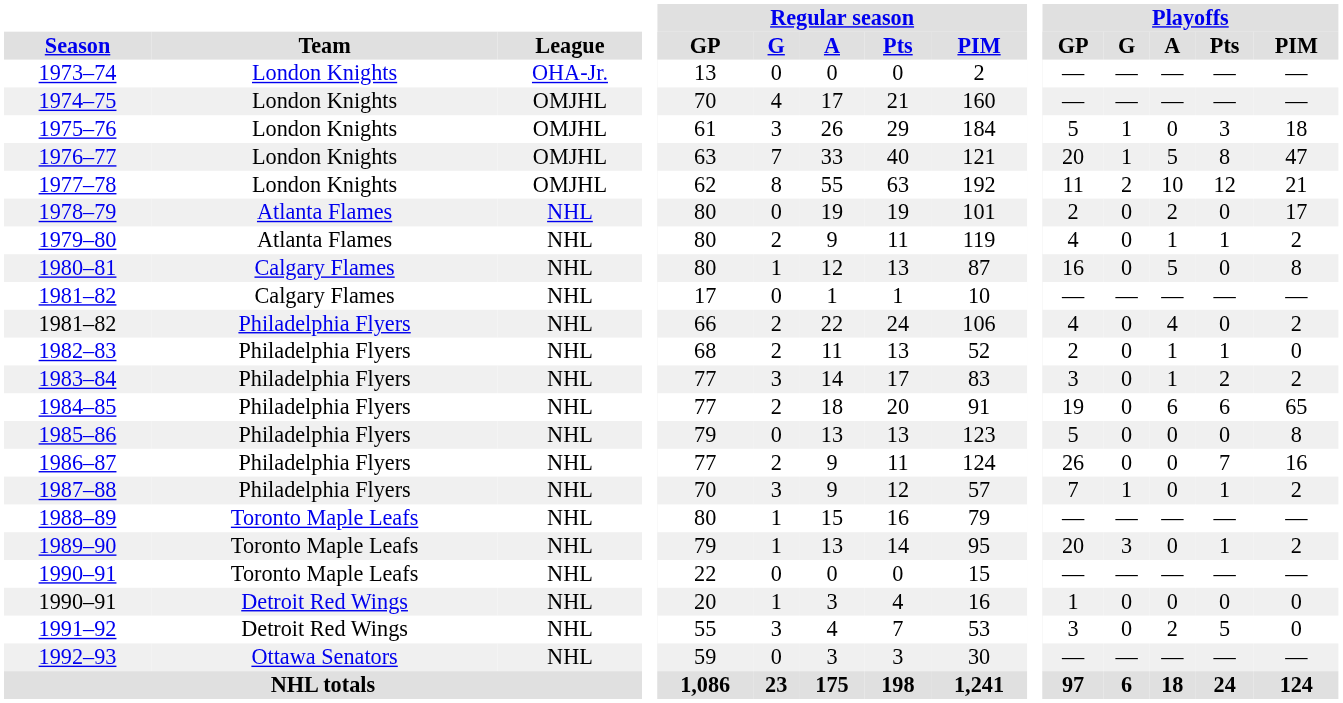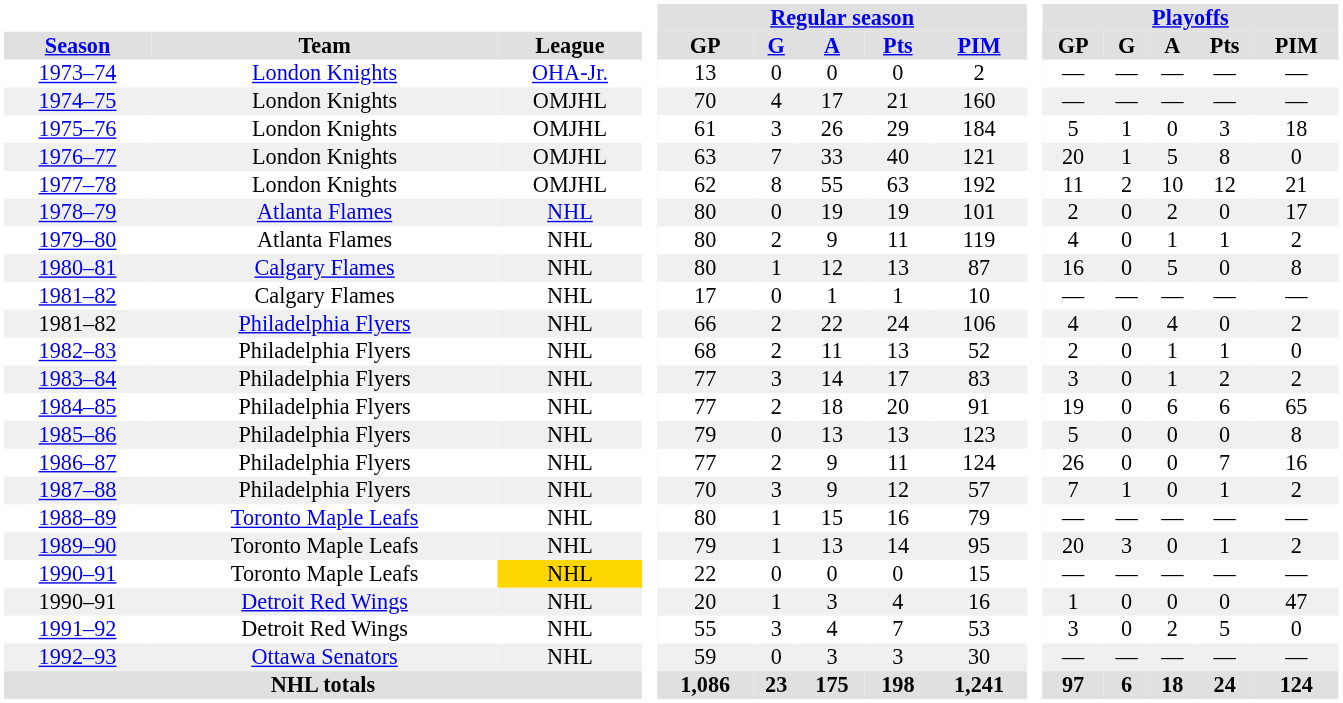 <table border="0" cellpadding="1" cellspacing="0" style="text-align:center; width:60em">
 <tr bgcolor="#e0e0e0">
 <th colspan="3" bgcolor="#ffffff"> </th>
 <th rowspan="99" bgcolor="#ffffff"> </th>
 <th colspan="5"><a href='#'>Regular season</a></th>
 <th rowspan="99" bgcolor="#ffffff"> </th>
 <th colspan="5"><a href='#'>Playoffs</a></th>
 </tr>
 <tr bgcolor="#e0e0e0">
 <th><a href='#'>Season</a></th>
 <th>Team</th>
 <th>League</th>
 <th>GP</th>
 <th><a href='#'>G</a></th>
 <th><a href='#'>A</a></th>
 <th><a href='#'>Pts</a></th>
 <th><a href='#'>PIM</a></th>
 <th>GP</th>
 <th>G</th>
 <th>A</th>
 <th>Pts</th>
 <th>PIM</th>
 </tr>
 <tr>
 <td><a href='#'>1973–74</a></td>
 <td><a href='#'>London Knights</a></td>
 <td><a href='#'>OHA-Jr.</a></td>
 <td>13</td>
 <td>0</td>
 <td>0</td>
 <td>0</td>
 <td>2</td>
 <td>—</td>
 <td>—</td>
 <td>—</td>
 <td>—</td>
 <td>—</td>
 </tr>
 <tr bgcolor="#f0f0f0">
 <td><a href='#'>1974–75</a></td>
 <td>London Knights</td>
 <td>OMJHL</td>
 <td>70</td>
 <td>4</td>
 <td>17</td>
 <td>21</td>
 <td>160</td>
 <td>—</td>
 <td>—</td>
 <td>—</td>
 <td>—</td>
 <td>—</td>
 </tr>
 <tr>
 <td><a href='#'>1975–76</a></td>
 <td>London Knights</td>
 <td>OMJHL</td>
 <td>61</td>
 <td>3</td>
 <td>26</td>
 <td>29</td>
 <td>184</td>
 <td>5</td>
 <td>1</td>
 <td>0</td>
 <td>3</td>
 <td>18</td>
 </tr>
 <tr bgcolor="#f0f0f0">
 <td><a href='#'>1976–77</a></td>
 <td>London Knights</td>
 <td>OMJHL</td>
 <td>63</td>
 <td>7</td>
 <td>33</td>
 <td>40</td>
 <td>121</td>
 <td>20</td>
 <td>1</td>
 <td>5</td>
 <td>8</td>
-<td>47</td>
+<td>0</td>
 </tr>
 <tr>
 <td><a href='#'>1977–78</a></td>
 <td>London Knights</td>
 <td>OMJHL</td>
 <td>62</td>
 <td>8</td>
 <td>55</td>
 <td>63</td>
 <td>192</td>
 <td>11</td>
 <td>2</td>
 <td>10</td>
 <td>12</td>
 <td>21</td>
 </tr>
 <tr bgcolor="#f0f0f0">
 <td><a href='#'>1978–79</a></td>
 <td><a href='#'>Atlanta Flames</a></td>
 <td><a href='#'>NHL</a></td>
 <td>80</td>
 <td>0</td>
 <td>19</td>
 <td>19</td>
 <td>101</td>
 <td>2</td>
 <td>0</td>
 <td>2</td>
 <td>0</td>
 <td>17</td>
 </tr>
 <tr>
 <td><a href='#'>1979–80</a></td>
 <td>Atlanta Flames</td>
 <td>NHL</td>
 <td>80</td>
 <td>2</td>
 <td>9</td>
 <td>11</td>
 <td>119</td>
 <td>4</td>
 <td>0</td>
 <td>1</td>
 <td>1</td>
 <td>2</td>
 </tr>
 <tr bgcolor="#f0f0f0">
 <td><a href='#'>1980–81</a></td>
 <td><a href='#'>Calgary Flames</a></td>
 <td>NHL</td>
 <td>80</td>
 <td>1</td>
 <td>12</td>
 <td>13</td>
 <td>87</td>
 <td>16</td>
 <td>0</td>
 <td>5</td>
 <td>0</td>
 <td>8</td>
 </tr>
 <tr>
 <td><a href='#'>1981–82</a></td>
 <td>Calgary Flames</td>
 <td>NHL</td>
 <td>17</td>
 <td>0</td>
 <td>1</td>
 <td>1</td>
 <td>10</td>
 <td>—</td>
 <td>—</td>
 <td>—</td>
 <td>—</td>
 <td>—</td>
 </tr>
 <tr bgcolor="#f0f0f0">
 <td>1981–82</td>
 <td><a href='#'>Philadelphia Flyers</a></td>
 <td>NHL</td>
 <td>66</td>
 <td>2</td>
 <td>22</td>
 <td>24</td>
 <td>106</td>
 <td>4</td>
 <td>0</td>
 <td>4</td>
 <td>0</td>
 <td>2</td>
 </tr>
 <tr>
 <td><a href='#'>1982–83</a></td>
 <td>Philadelphia Flyers</td>
 <td>NHL</td>
 <td>68</td>
 <td>2</td>
 <td>11</td>
 <td>13</td>
 <td>52</td>
 <td>2</td>
 <td>0</td>
 <td>1</td>
 <td>1</td>
 <td>0</td>
 </tr>
 <tr bgcolor="#f0f0f0">
 <td><a href='#'>1983–84</a></td>
 <td>Philadelphia Flyers</td>
 <td>NHL</td>
 <td>77</td>
 <td>3</td>
 <td>14</td>
 <td>17</td>
 <td>83</td>
 <td>3</td>
 <td>0</td>
 <td>1</td>
 <td>2</td>
 <td>2</td>
 </tr>
 <tr>
 <td><a href='#'>1984–85</a></td>
 <td>Philadelphia Flyers</td>
 <td>NHL</td>
 <td>77</td>
 <td>2</td>
 <td>18</td>
 <td>20</td>
 <td>91</td>
 <td>19</td>
 <td>0</td>
 <td>6</td>
 <td>6</td>
 <td>65</td>
 </tr>
 <tr bgcolor="#f0f0f0">
 <td><a href='#'>1985–86</a></td>
 <td>Philadelphia Flyers</td>
 <td>NHL</td>
 <td>79</td>
 <td>0</td>
 <td>13</td>
 <td>13</td>
 <td>123</td>
 <td>5</td>
 <td>0</td>
 <td>0</td>
 <td>0</td>
 <td>8</td>
 </tr>
 <tr>
 <td><a href='#'>1986–87</a></td>
 <td>Philadelphia Flyers</td>
 <td>NHL</td>
 <td>77</td>
 <td>2</td>
 <td>9</td>
 <td>11</td>
 <td>124</td>
 <td>26</td>
 <td>0</td>
 <td>0</td>
 <td>7</td>
 <td>16</td>
 </tr>
 <tr bgcolor="#f0f0f0">
 <td><a href='#'>1987–88</a></td>
 <td>Philadelphia Flyers</td>
 <td>NHL</td>
 <td>70</td>
 <td>3</td>
 <td>9</td>
 <td>12</td>
 <td>57</td>
 <td>7</td>
 <td>1</td>
 <td>0</td>
 <td>1</td>
 <td>2</td>
 </tr>
 <tr>
 <td><a href='#'>1988–89</a></td>
 <td><a href='#'>Toronto Maple Leafs</a></td>
 <td>NHL</td>
 <td>80</td>
 <td>1</td>
 <td>15</td>
 <td>16</td>
 <td>79</td>
 <td>—</td>
 <td>—</td>
 <td>—</td>
 <td>—</td>
 <td>—</td>
 </tr>
 <tr bgcolor="#f0f0f0">
 <td><a href='#'>1989–90</a></td>
 <td>Toronto Maple Leafs</td>
 <td>NHL</td>
 <td>79</td>
 <td>1</td>
 <td>13</td>
 <td>14</td>
 <td>95</td>
 <td>20</td>
 <td>3</td>
 <td>0</td>
 <td>1</td>
 <td>2</td>
 </tr>
 <tr>
 <td><a href='#'>1990–91</a></td>
 <td>Toronto Maple Leafs</td>
-<td>NHL</td>
+<td style="background: gold;">NHL</td>
 <td>22</td>
 <td>0</td>
 <td>0</td>
 <td>0</td>
 <td>15</td>
 <td>—</td>
 <td>—</td>
 <td>—</td>
 <td>—</td>
 <td>—</td>
 </tr>
 <tr bgcolor="#f0f0f0">
 <td>1990–91</td>
 <td><a href='#'>Detroit Red Wings</a></td>
 <td>NHL</td>
 <td>20</td>
 <td>1</td>
 <td>3</td>
 <td>4</td>
 <td>16</td>
 <td>1</td>
 <td>0</td>
 <td>0</td>
 <td>0</td>
-<td>0</td>
+<td>47</td>
 </tr>
 <tr>
 <td><a href='#'>1991–92</a></td>
 <td>Detroit Red Wings</td>
 <td>NHL</td>
 <td>55</td>
 <td>3</td>
 <td>4</td>
 <td>7</td>
 <td>53</td>
 <td>3</td>
 <td>0</td>
 <td>2</td>
 <td>5</td>
 <td>0</td>
 </tr>
 <tr bgcolor="#f0f0f0">
 <td><a href='#'>1992–93</a></td>
 <td><a href='#'>Ottawa Senators</a></td>
 <td>NHL</td>
 <td>59</td>
 <td>0</td>
 <td>3</td>
 <td>3</td>
 <td>30</td>
 <td>—</td>
 <td>—</td>
 <td>—</td>
 <td>—</td>
 <td>—</td>
 </tr>
 <tr bgcolor="#e0e0e0">
 <th colspan="3">NHL totals</th>
 <th>1,086</th>
 <th>23</th>
 <th>175</th>
 <th>198</th>
 <th>1,241</th>
 <th>97</th>
 <th>6</th>
 <th>18</th>
 <th>24</th>
 <th>124</th>
 </tr>
 </table>
